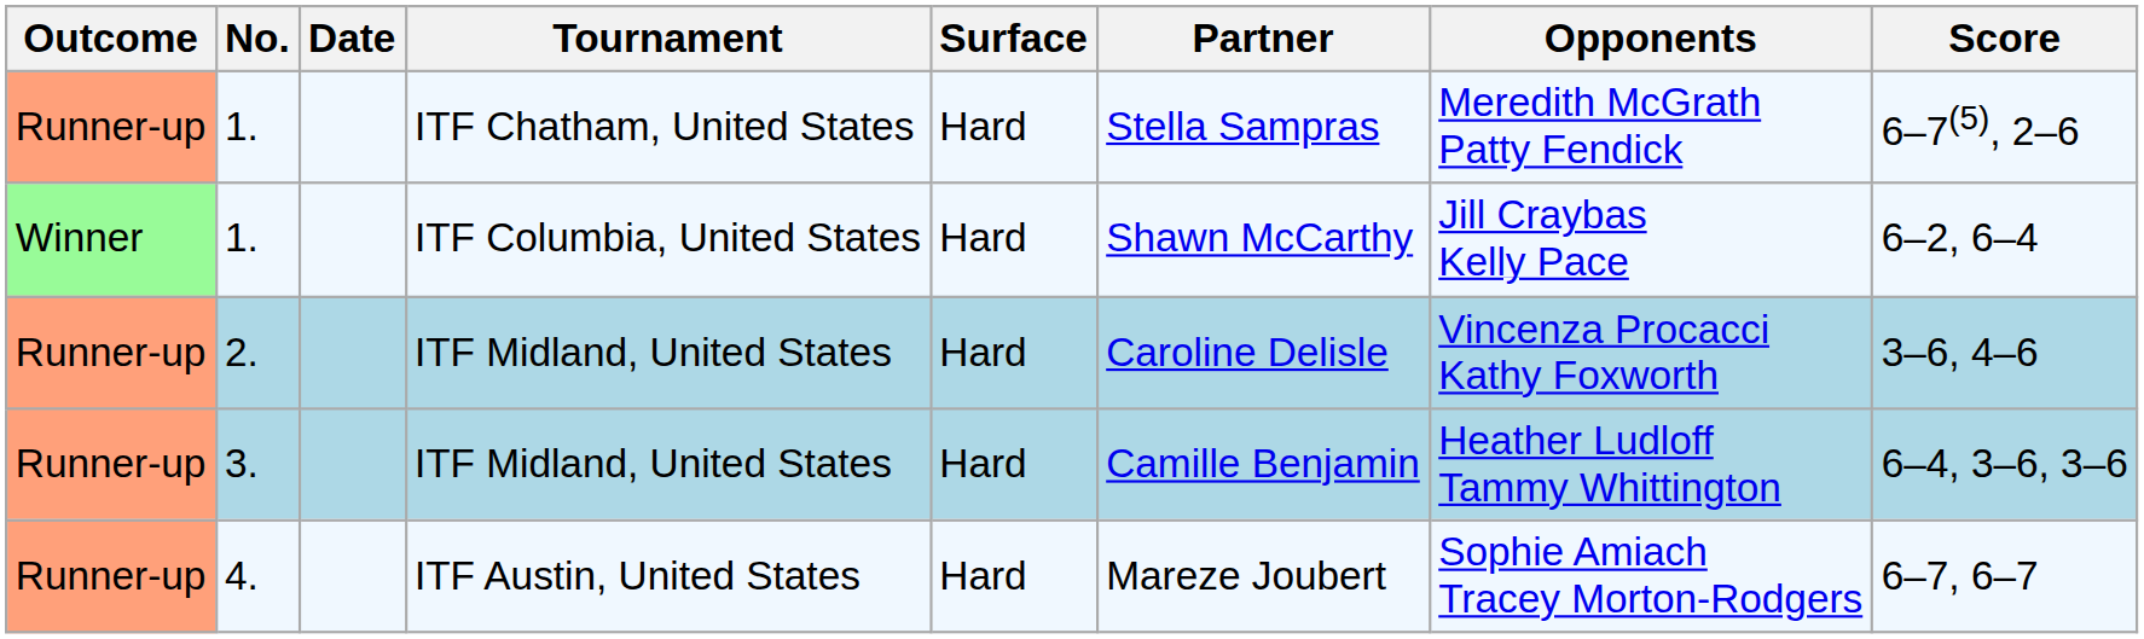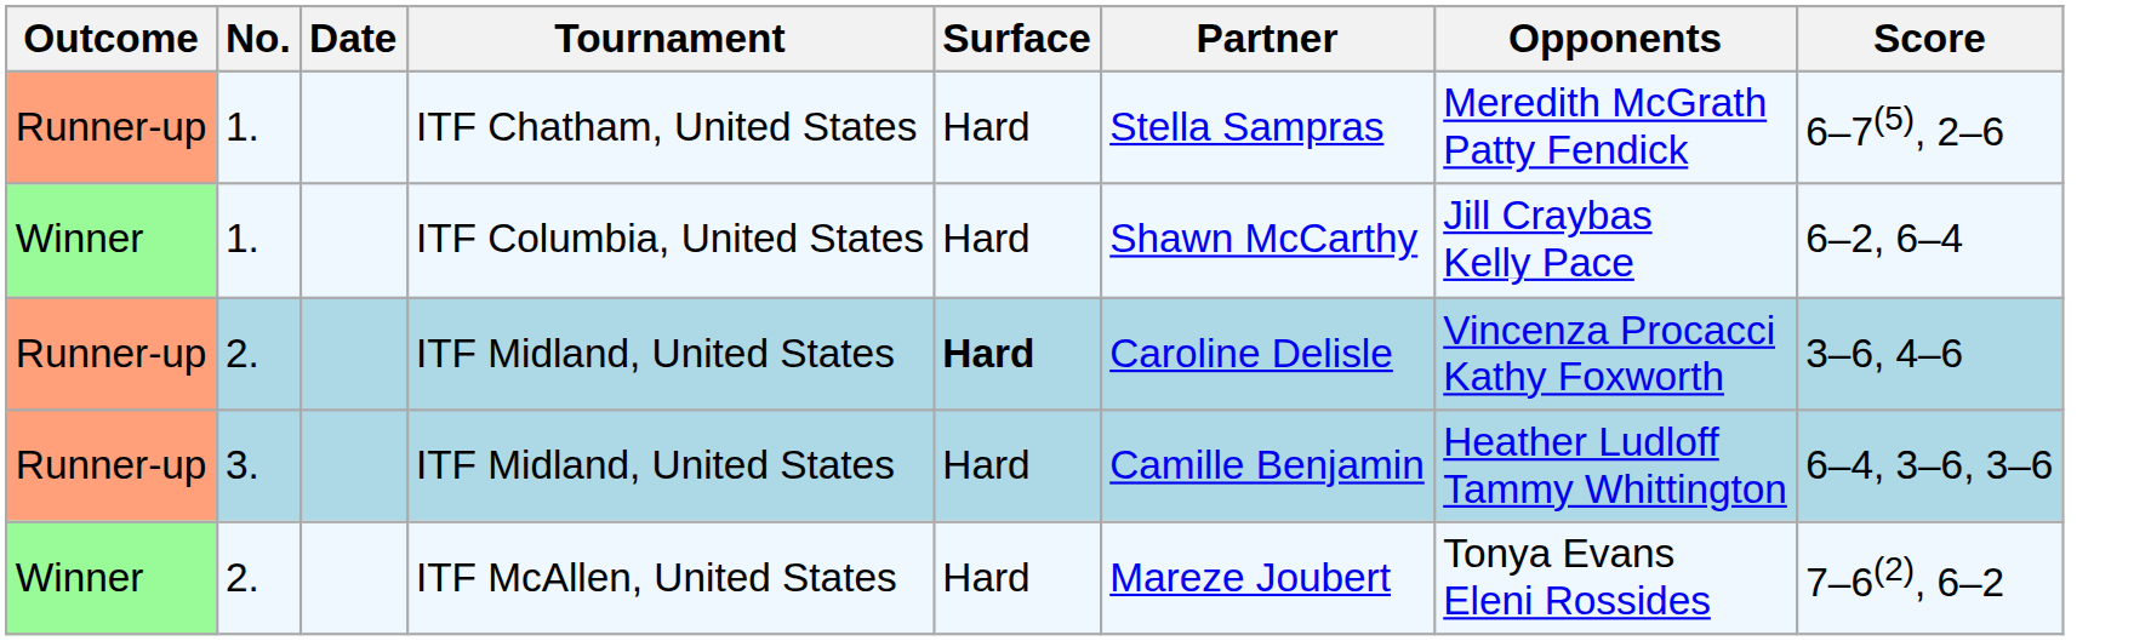 <table class="sortable wikitable" style=font-size:97%>
 <tr>
 <th>Outcome</th>
 <th>No.</th>
 <th>Date</th>
 <th>Tournament</th>
 <th>Surface</th>
 <th>Partner</th>
 <th>Opponents</th>
 <th>Score</th>
 </tr>
 <tr style="background:#f0f8ff;">
 <td style="background:#ffa07a;">Runner-up</td>
 <td>1.</td>
 <td></td>
 <td>ITF Chatham, United States</td>
 <td>Hard</td>
 <td> <a href='#'>Stella Sampras</a></td>
 <td> <a href='#'>Meredith McGrath</a> <br>  <a href='#'>Patty Fendick</a></td>
 <td>6–7<sup>(5)</sup>, 2–6</td>
 </tr>
 <tr bgcolor=#f0f8ff>
 <td bgcolor="98FB98">Winner</td>
 <td>1.</td>
 <td></td>
 <td>ITF Columbia, United States</td>
 <td>Hard</td>
 <td> <a href='#'>Shawn McCarthy</a></td>
 <td> <a href='#'>Jill Craybas</a> <br>  <a href='#'>Kelly Pace</a></td>
 <td>6–2, 6–4</td>
 </tr>
 <tr style="background:lightblue;">
 <td bgcolor=FFA07A>Runner-up</td>
 <td>2.</td>
 <td></td>
 <td>ITF Midland, United States</td>
-<td>Hard</td>
+<td><strong>Hard</strong></td>
 <td> <a href='#'>Caroline Delisle</a></td>
 <td> <a href='#'>Vincenza Procacci</a> <br>  <a href='#'>Kathy Foxworth</a></td>
 <td>3–6, 4–6</td>
 </tr>
 <tr style="background:lightblue;">
 <td bgcolor=FFA07A>Runner-up</td>
 <td>3.</td>
 <td></td>
 <td>ITF Midland, United States</td>
 <td>Hard</td>
 <td> <a href='#'>Camille Benjamin</a></td>
 <td> <a href='#'>Heather Ludloff</a> <br>  <a href='#'>Tammy Whittington</a></td>
 <td>6–4, 3–6, 3–6</td>
 </tr>
 <tr bgcolor=#f0f8ff>
-<td bgcolor="FFA07A">Runner-up</td>
-<td>4.</td>
+<td bgcolor="98FB98">Winner</td>
+<td>2.</td>
 <td></td>
-<td>ITF Austin, United States</td>
+<td>ITF McAllen, United States</td>
 <td>Hard</td>
-<td> Mareze Joubert</td>
-<td> <a href='#'>Sophie Amiach</a> <br>  <a href='#'>Tracey Morton-Rodgers</a></td>
-<td>6–7, 6–7</td>
+<td> <a href='#'>Mareze Joubert</a></td>
+<td> Tonya Evans <br>  <a href='#'>Eleni Rossides</a></td>
+<td>7–6<sup>(2)</sup>, 6–2</td>
 </tr>
 </table>
